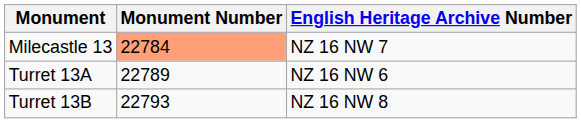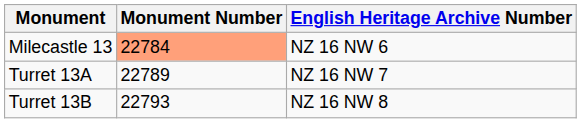 <table class="wikitable">
 <tr>
 <th>Monument</th>
 <th>Monument Number</th>
 <th><a href='#'>English Heritage Archive</a> Number</th>
 </tr>
 <tr>
 <td>Milecastle 13</td>
 <td style="background: lightsalmon;">22784</td>
-<td>NZ 16 NW 7</td>
+<td>NZ 16 NW 6</td>
 </tr>
 <tr>
 <td>Turret 13A</td>
 <td>22789</td>
-<td>NZ 16 NW 6</td>
+<td>NZ 16 NW 7</td>
 </tr>
 <tr>
 <td>Turret 13B</td>
 <td>22793</td>
 <td>NZ 16 NW 8</td>
 </tr>
 </table>
